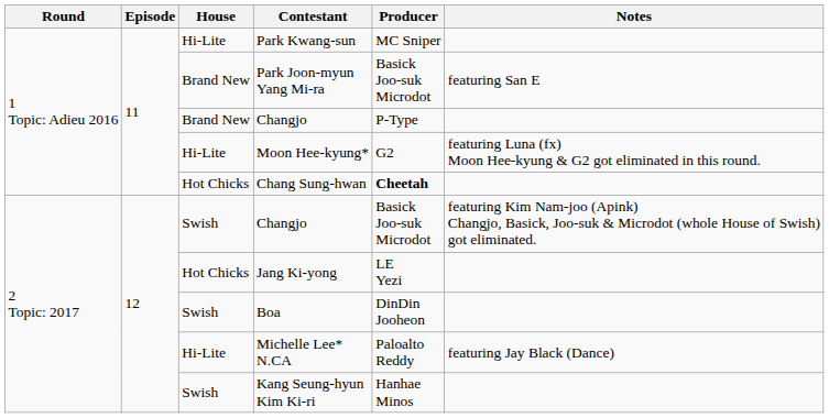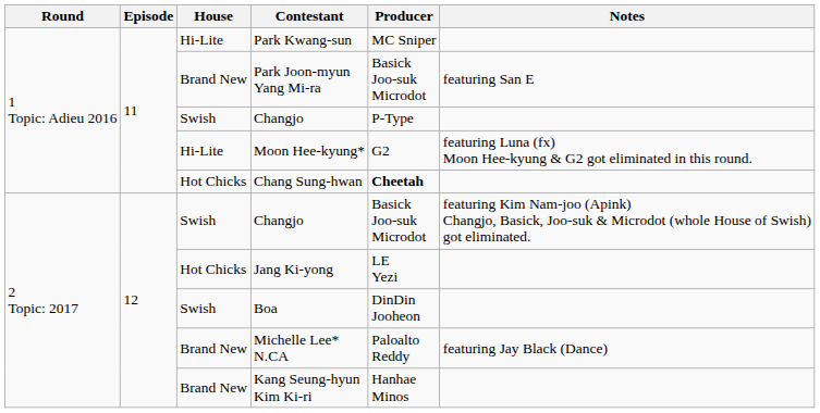 <table class="wikitable">
 <tr>
 <th>Round</th>
 <th>Episode</th>
 <th>House</th>
 <th>Contestant</th>
 <th>Producer</th>
 <th>Notes</th>
 </tr>
 <tr>
 <td rowspan="5">1<br>Topic: Adieu 2016</td>
 <td rowspan="5">11</td>
 <td>Hi-Lite</td>
 <td>Park Kwang-sun</td>
 <td>MC Sniper</td>
 <td></td>
 </tr>
 <tr>
 <td>Brand New</td>
 <td>Park Joon-myun<br>Yang Mi-ra</td>
 <td>Basick<br>Joo-suk<br>Microdot</td>
 <td>featuring San E</td>
 </tr>
 <tr>
-<td>Brand New</td>
+<td>Swish</td>
 <td>Changjo</td>
 <td>P-Type</td>
 <td></td>
 </tr>
 <tr>
 <td>Hi-Lite</td>
 <td>Moon Hee-kyung*</td>
 <td>G2</td>
 <td>featuring Luna (fx)<br>Moon Hee-kyung & G2 got eliminated in this round.</td>
 </tr>
 <tr>
 <td>Hot Chicks</td>
 <td>Chang Sung-hwan</td>
 <td><strong>Cheetah</strong></td>
 <td></td>
 </tr>
 <tr>
 <td rowspan="5">2<br>Topic: 2017</td>
 <td rowspan="5">12</td>
 <td>Swish</td>
 <td>Changjo</td>
 <td>Basick<br>Joo-suk<br>Microdot</td>
 <td>featuring Kim Nam-joo (Apink)<br>Changjo, Basick, Joo-suk & Microdot (whole House of Swish)<br>got eliminated.</td>
 </tr>
 <tr>
 <td>Hot Chicks</td>
 <td>Jang Ki-yong</td>
 <td>LE<br>Yezi</td>
 <td></td>
 </tr>
 <tr>
 <td>Swish</td>
 <td>Boa</td>
 <td>DinDin<br>Jooheon</td>
 <td></td>
 </tr>
 <tr>
-<td>Hi-Lite</td>
+<td>Brand New</td>
 <td>Michelle Lee*<br>N.CA</td>
 <td>Paloalto<br>Reddy</td>
 <td>featuring Jay Black (Dance)</td>
 </tr>
 <tr>
-<td>Swish</td>
+<td>Brand New</td>
 <td>Kang Seung-hyun<br>Kim Ki-ri</td>
 <td>Hanhae<br>Minos</td>
 <td></td>
 </tr>
 </table>
